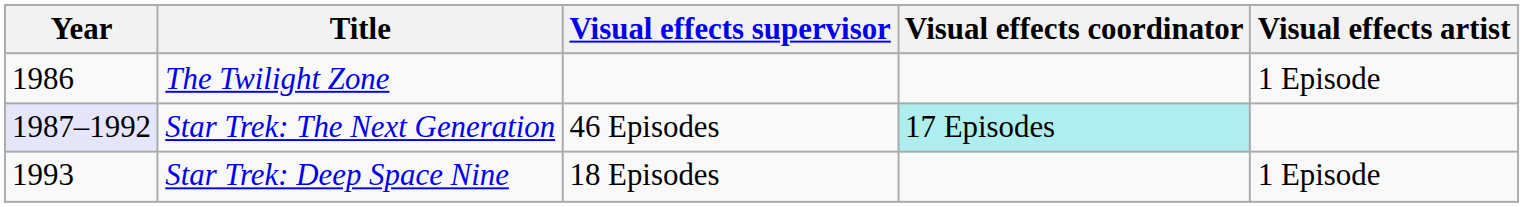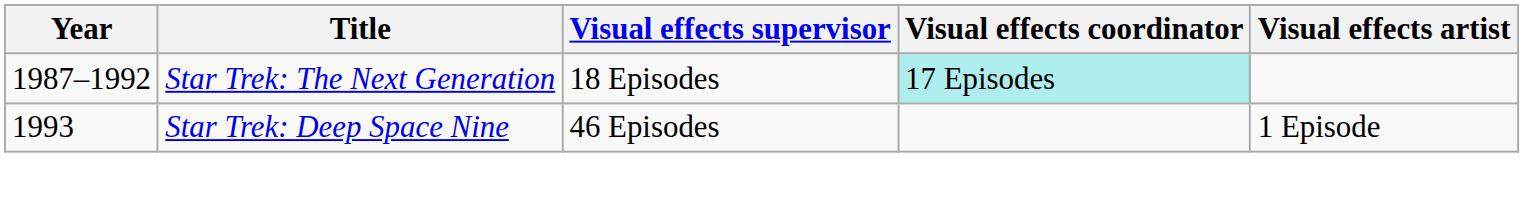 <table class="wikitable sortable" border="1">
 <tr>
 <th>Year</th>
 <th>Title</th>
 <th><a href='#'>Visual effects supervisor</a></th>
 <th>Visual effects coordinator</th>
 <th>Visual effects artist</th>
 </tr>
 <tr>
-<td>1986</td>
-<td><em><a href='#'>The Twilight Zone</a></em></td>
-<td></td>
-<td></td>
-<td>1 Episode</td>
-</tr>
-<tr>
-<td style="background: lavender;">1987–1992</td>
+<td>1987–1992</td>
 <td><em><a href='#'>Star Trek: The Next Generation</a></em></td>
-<td>46 Episodes</td>
+<td>18 Episodes</td>
 <td style="background: paleturquoise;">17 Episodes</td>
 <td></td>
 </tr>
 <tr>
 <td>1993</td>
 <td><em><a href='#'>Star Trek: Deep Space Nine</a></em></td>
-<td>18 Episodes</td>
+<td>46 Episodes</td>
 <td></td>
 <td>1 Episode</td>
 </tr>
 </table>
